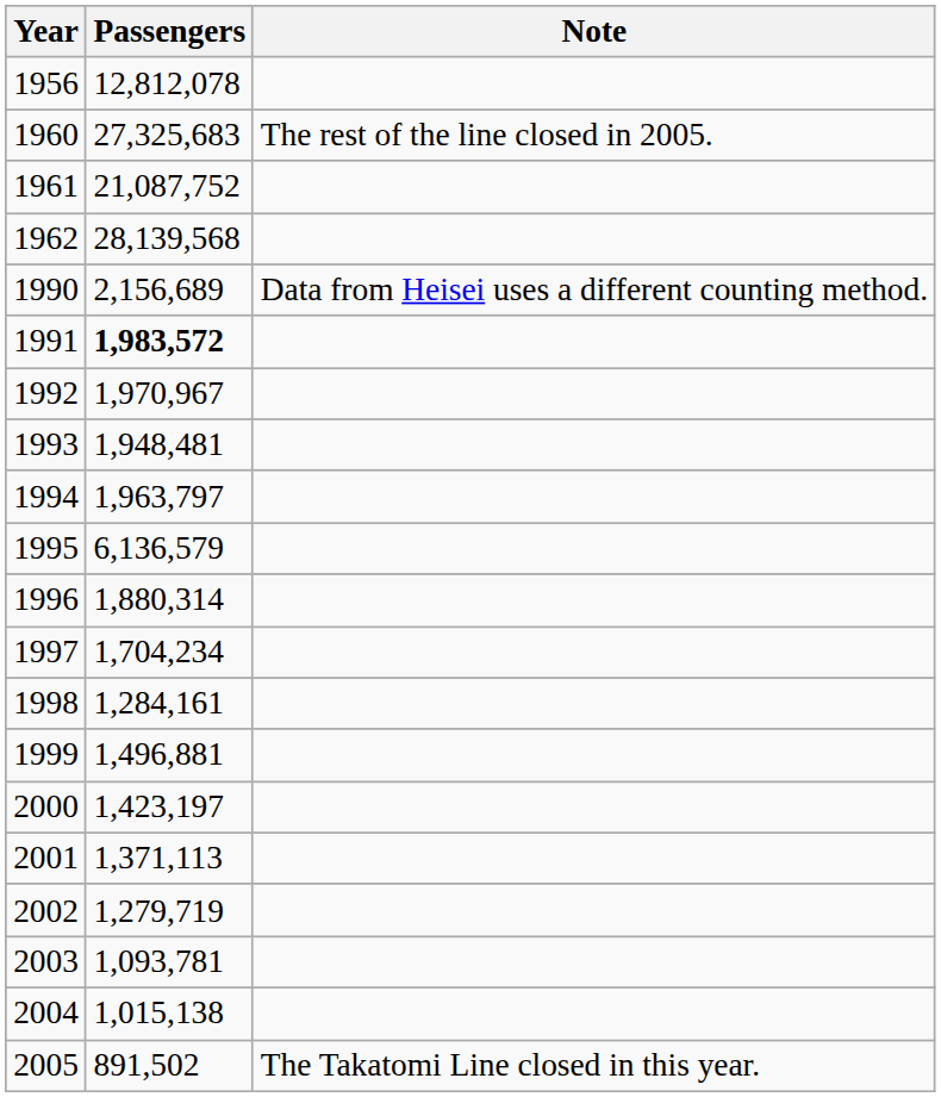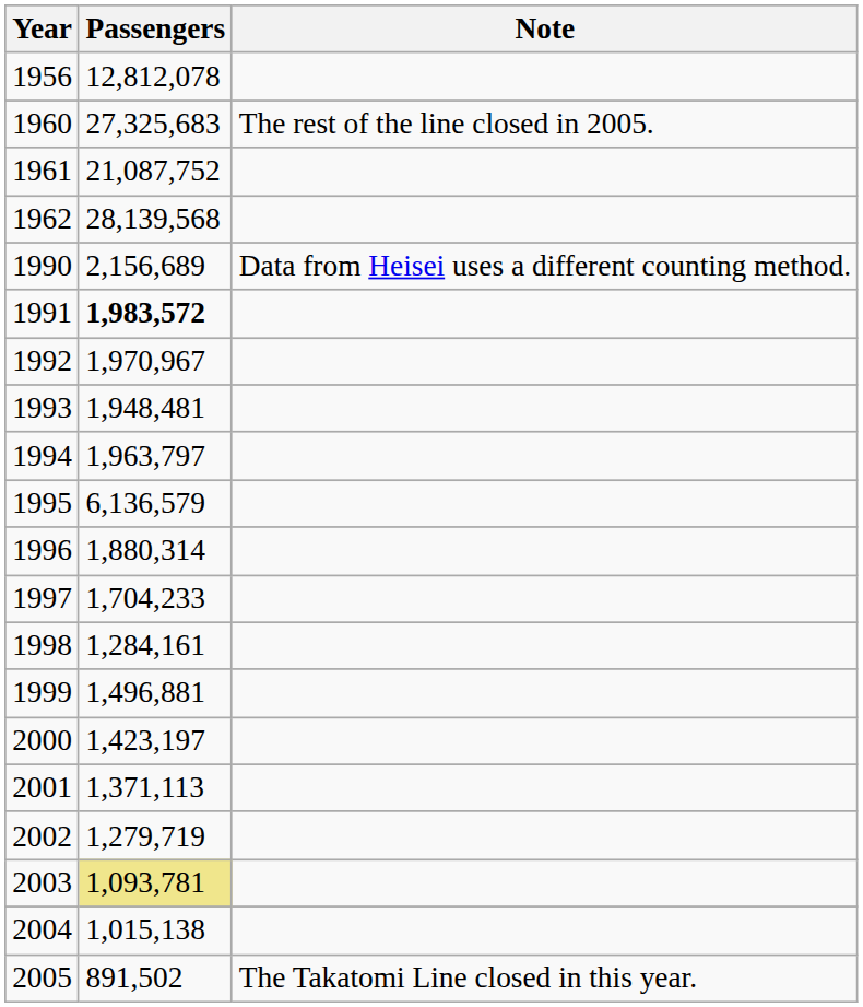 <table class="wikitable">
 <tr>
 <th>Year</th>
 <th>Passengers</th>
 <th>Note</th>
 </tr>
 <tr>
 <td>1956</td>
 <td>12,812,078</td>
 <td></td>
 </tr>
 <tr>
 <td>1960</td>
 <td>27,325,683</td>
 <td>The rest of the line closed in 2005.</td>
 </tr>
 <tr>
 <td>1961</td>
 <td>21,087,752</td>
 <td></td>
 </tr>
 <tr>
 <td>1962</td>
 <td>28,139,568</td>
 <td></td>
 </tr>
 <tr>
 <td>1990</td>
 <td>2,156,689</td>
 <td>Data from <a href='#'>Heisei</a> uses a different counting method.</td>
 </tr>
 <tr>
 <td>1991</td>
 <td><strong>1,983,572</strong></td>
 <td></td>
 </tr>
 <tr>
 <td>1992</td>
 <td>1,970,967</td>
 <td></td>
 </tr>
 <tr>
 <td>1993</td>
 <td>1,948,481</td>
 <td></td>
 </tr>
 <tr>
 <td>1994</td>
 <td>1,963,797</td>
 <td></td>
 </tr>
 <tr>
 <td>1995</td>
 <td>6,136,579</td>
 <td></td>
 </tr>
 <tr>
 <td>1996</td>
 <td>1,880,314</td>
 <td></td>
 </tr>
 <tr>
 <td>1997</td>
-<td>1,704,234</td>
+<td>1,704,233</td>
 <td></td>
 </tr>
 <tr>
 <td>1998</td>
 <td>1,284,161</td>
 <td></td>
 </tr>
 <tr>
 <td>1999</td>
 <td>1,496,881</td>
 <td></td>
 </tr>
 <tr>
 <td>2000</td>
 <td>1,423,197</td>
 <td></td>
 </tr>
 <tr>
 <td>2001</td>
 <td>1,371,113</td>
 <td></td>
 </tr>
 <tr>
 <td>2002</td>
 <td>1,279,719</td>
 <td></td>
 </tr>
 <tr>
 <td>2003</td>
-<td>1,093,781</td>
+<td style="background: khaki;">1,093,781</td>
 <td></td>
 </tr>
 <tr>
 <td>2004</td>
 <td>1,015,138</td>
 <td></td>
 </tr>
 <tr>
 <td>2005</td>
 <td>891,502</td>
 <td>The Takatomi Line closed in this year.</td>
 </tr>
 </table>
